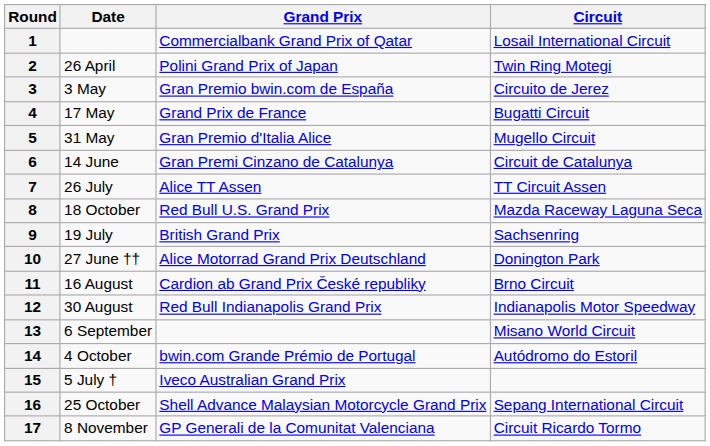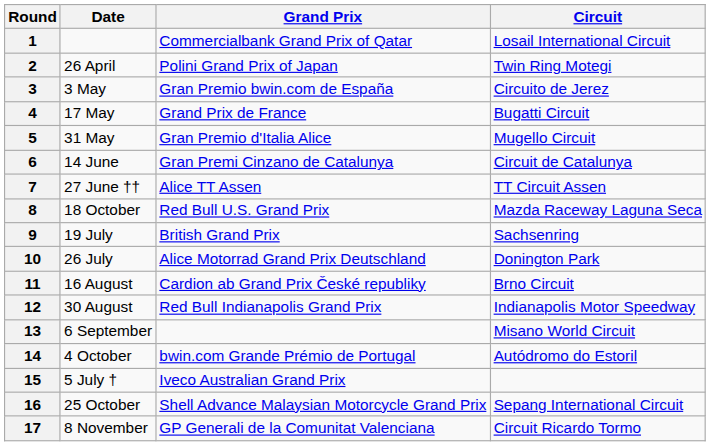 <table class="wikitable" style="font-size: 85%">
 <tr>
 <th>Round</th>
 <th>Date</th>
 <th><a href='#'>Grand Prix</a></th>
 <th><a href='#'>Circuit</a></th>
 </tr>
 <tr>
 <th>1</th>
 <td></td>
 <td> <a href='#'>Commercialbank Grand Prix of Qatar</a></td>
 <td><a href='#'>Losail International Circuit</a></td>
 </tr>
 <tr>
 <th>2</th>
 <td>26 April</td>
 <td> <a href='#'>Polini Grand Prix of Japan</a></td>
 <td><a href='#'>Twin Ring Motegi</a></td>
 </tr>
 <tr>
 <th>3</th>
 <td>3 May</td>
 <td> <a href='#'>Gran Premio bwin.com de España</a></td>
 <td><a href='#'>Circuito de Jerez</a></td>
 </tr>
 <tr>
 <th>4</th>
 <td>17 May</td>
 <td> <a href='#'>Grand Prix de France</a></td>
 <td><a href='#'>Bugatti Circuit</a></td>
 </tr>
 <tr>
 <th>5</th>
 <td>31 May</td>
 <td> <a href='#'>Gran Premio d'Italia Alice</a></td>
 <td><a href='#'>Mugello Circuit</a></td>
 </tr>
 <tr>
 <th>6</th>
 <td>14 June</td>
 <td> <a href='#'>Gran Premi Cinzano de Catalunya</a></td>
 <td><a href='#'>Circuit de Catalunya</a></td>
 </tr>
 <tr>
 <th>7</th>
-<td>26 July</td>
+<td>27 June ††</td>
 <td> <a href='#'>Alice TT Assen</a></td>
 <td><a href='#'>TT Circuit Assen</a></td>
 </tr>
 <tr>
 <th>8</th>
 <td>18 October</td>
 <td> <a href='#'>Red Bull U.S. Grand Prix</a></td>
 <td><a href='#'>Mazda Raceway Laguna Seca</a></td>
 </tr>
 <tr>
 <th>9</th>
 <td>19 July</td>
 <td> <a href='#'>British Grand Prix</a></td>
 <td><a href='#'>Sachsenring</a></td>
 </tr>
 <tr>
 <th>10</th>
-<td>27 June ††</td>
+<td>26 July</td>
 <td> <a href='#'>Alice Motorrad Grand Prix Deutschland</a></td>
 <td><a href='#'>Donington Park</a></td>
 </tr>
 <tr>
 <th>11</th>
 <td>16 August</td>
 <td> <a href='#'>Cardion ab Grand Prix České republiky</a></td>
 <td><a href='#'>Brno Circuit</a></td>
 </tr>
 <tr>
 <th>12</th>
 <td>30 August</td>
 <td> <a href='#'>Red Bull Indianapolis Grand Prix</a></td>
 <td><a href='#'>Indianapolis Motor Speedway</a></td>
 </tr>
 <tr>
 <th>13</th>
 <td>6 September</td>
 <td></td>
 <td><a href='#'>Misano World Circuit</a></td>
 </tr>
 <tr>
 <th>14</th>
 <td>4 October</td>
 <td> <a href='#'>bwin.com Grande Prémio de Portugal</a></td>
 <td><a href='#'>Autódromo do Estoril</a></td>
 </tr>
 <tr>
 <th>15</th>
 <td>5 July †</td>
 <td> <a href='#'>Iveco Australian Grand Prix</a></td>
 <td></td>
 </tr>
 <tr>
 <th>16</th>
 <td>25 October</td>
 <td> <a href='#'>Shell Advance Malaysian Motorcycle Grand Prix</a></td>
 <td><a href='#'>Sepang International Circuit</a></td>
 </tr>
 <tr>
 <th>17</th>
 <td>8 November</td>
 <td> <a href='#'>GP Generali de la Comunitat Valenciana</a></td>
 <td><a href='#'>Circuit Ricardo Tormo</a></td>
 </tr>
 </table>
